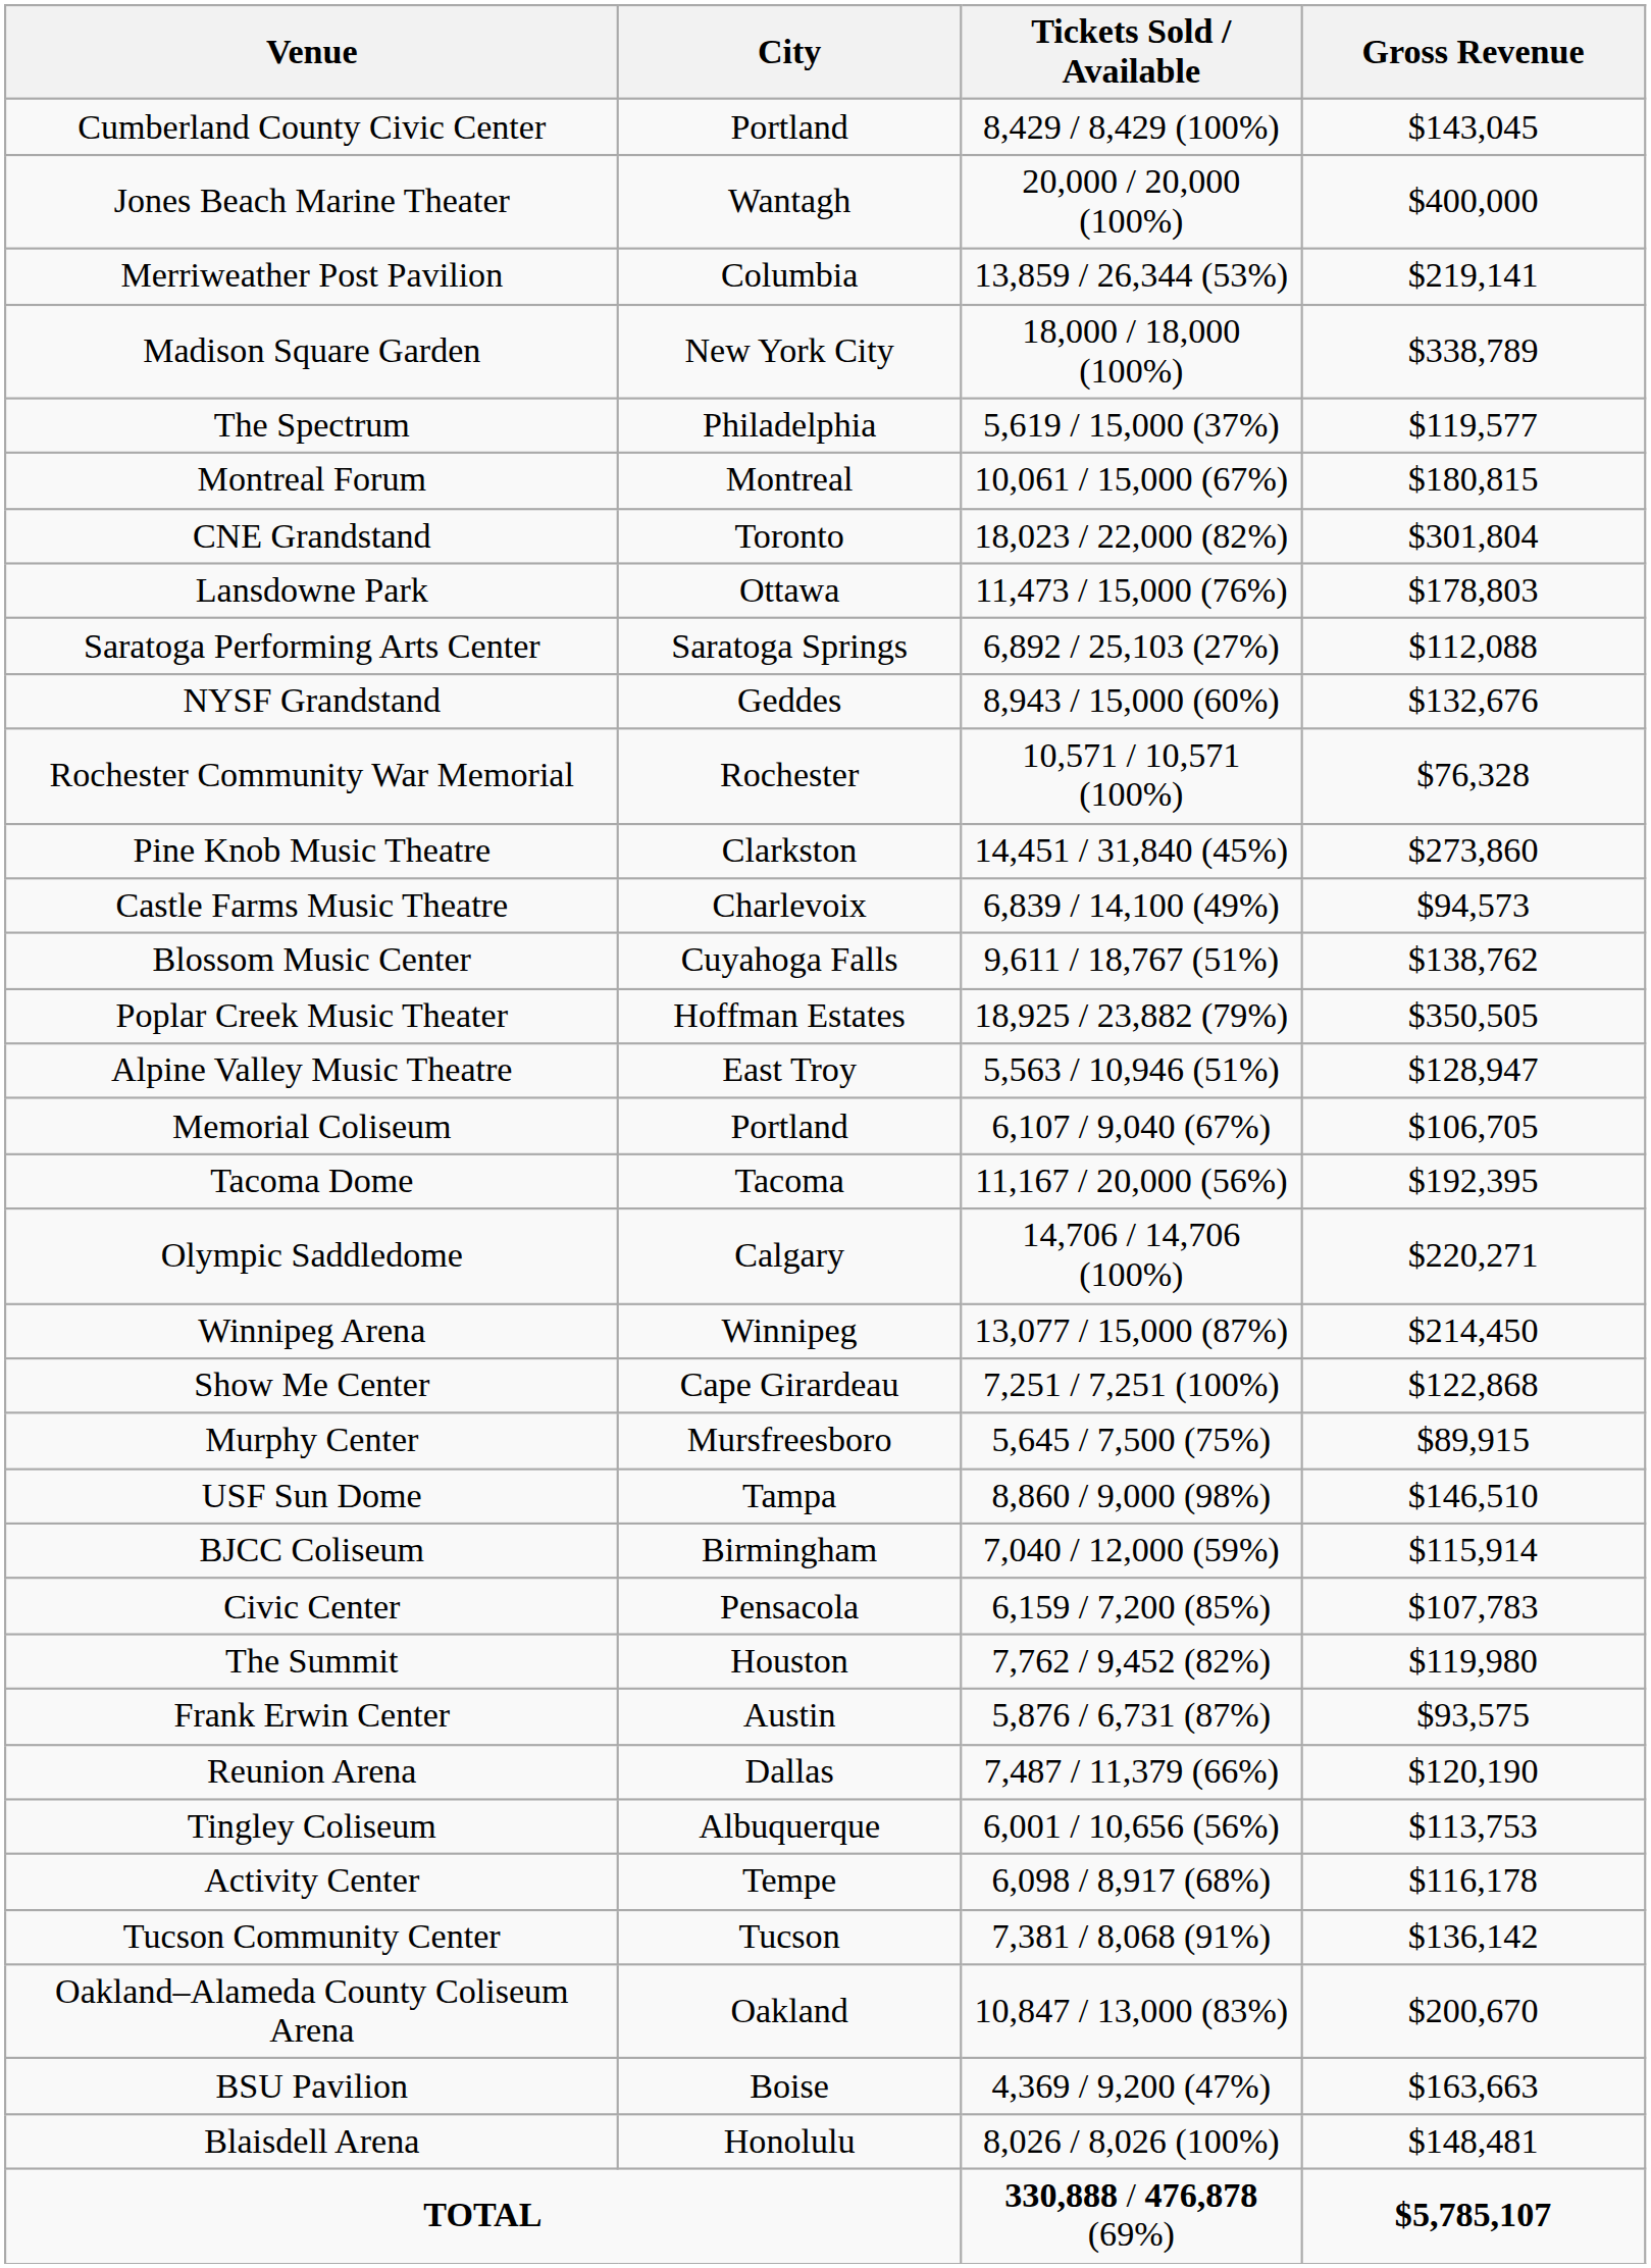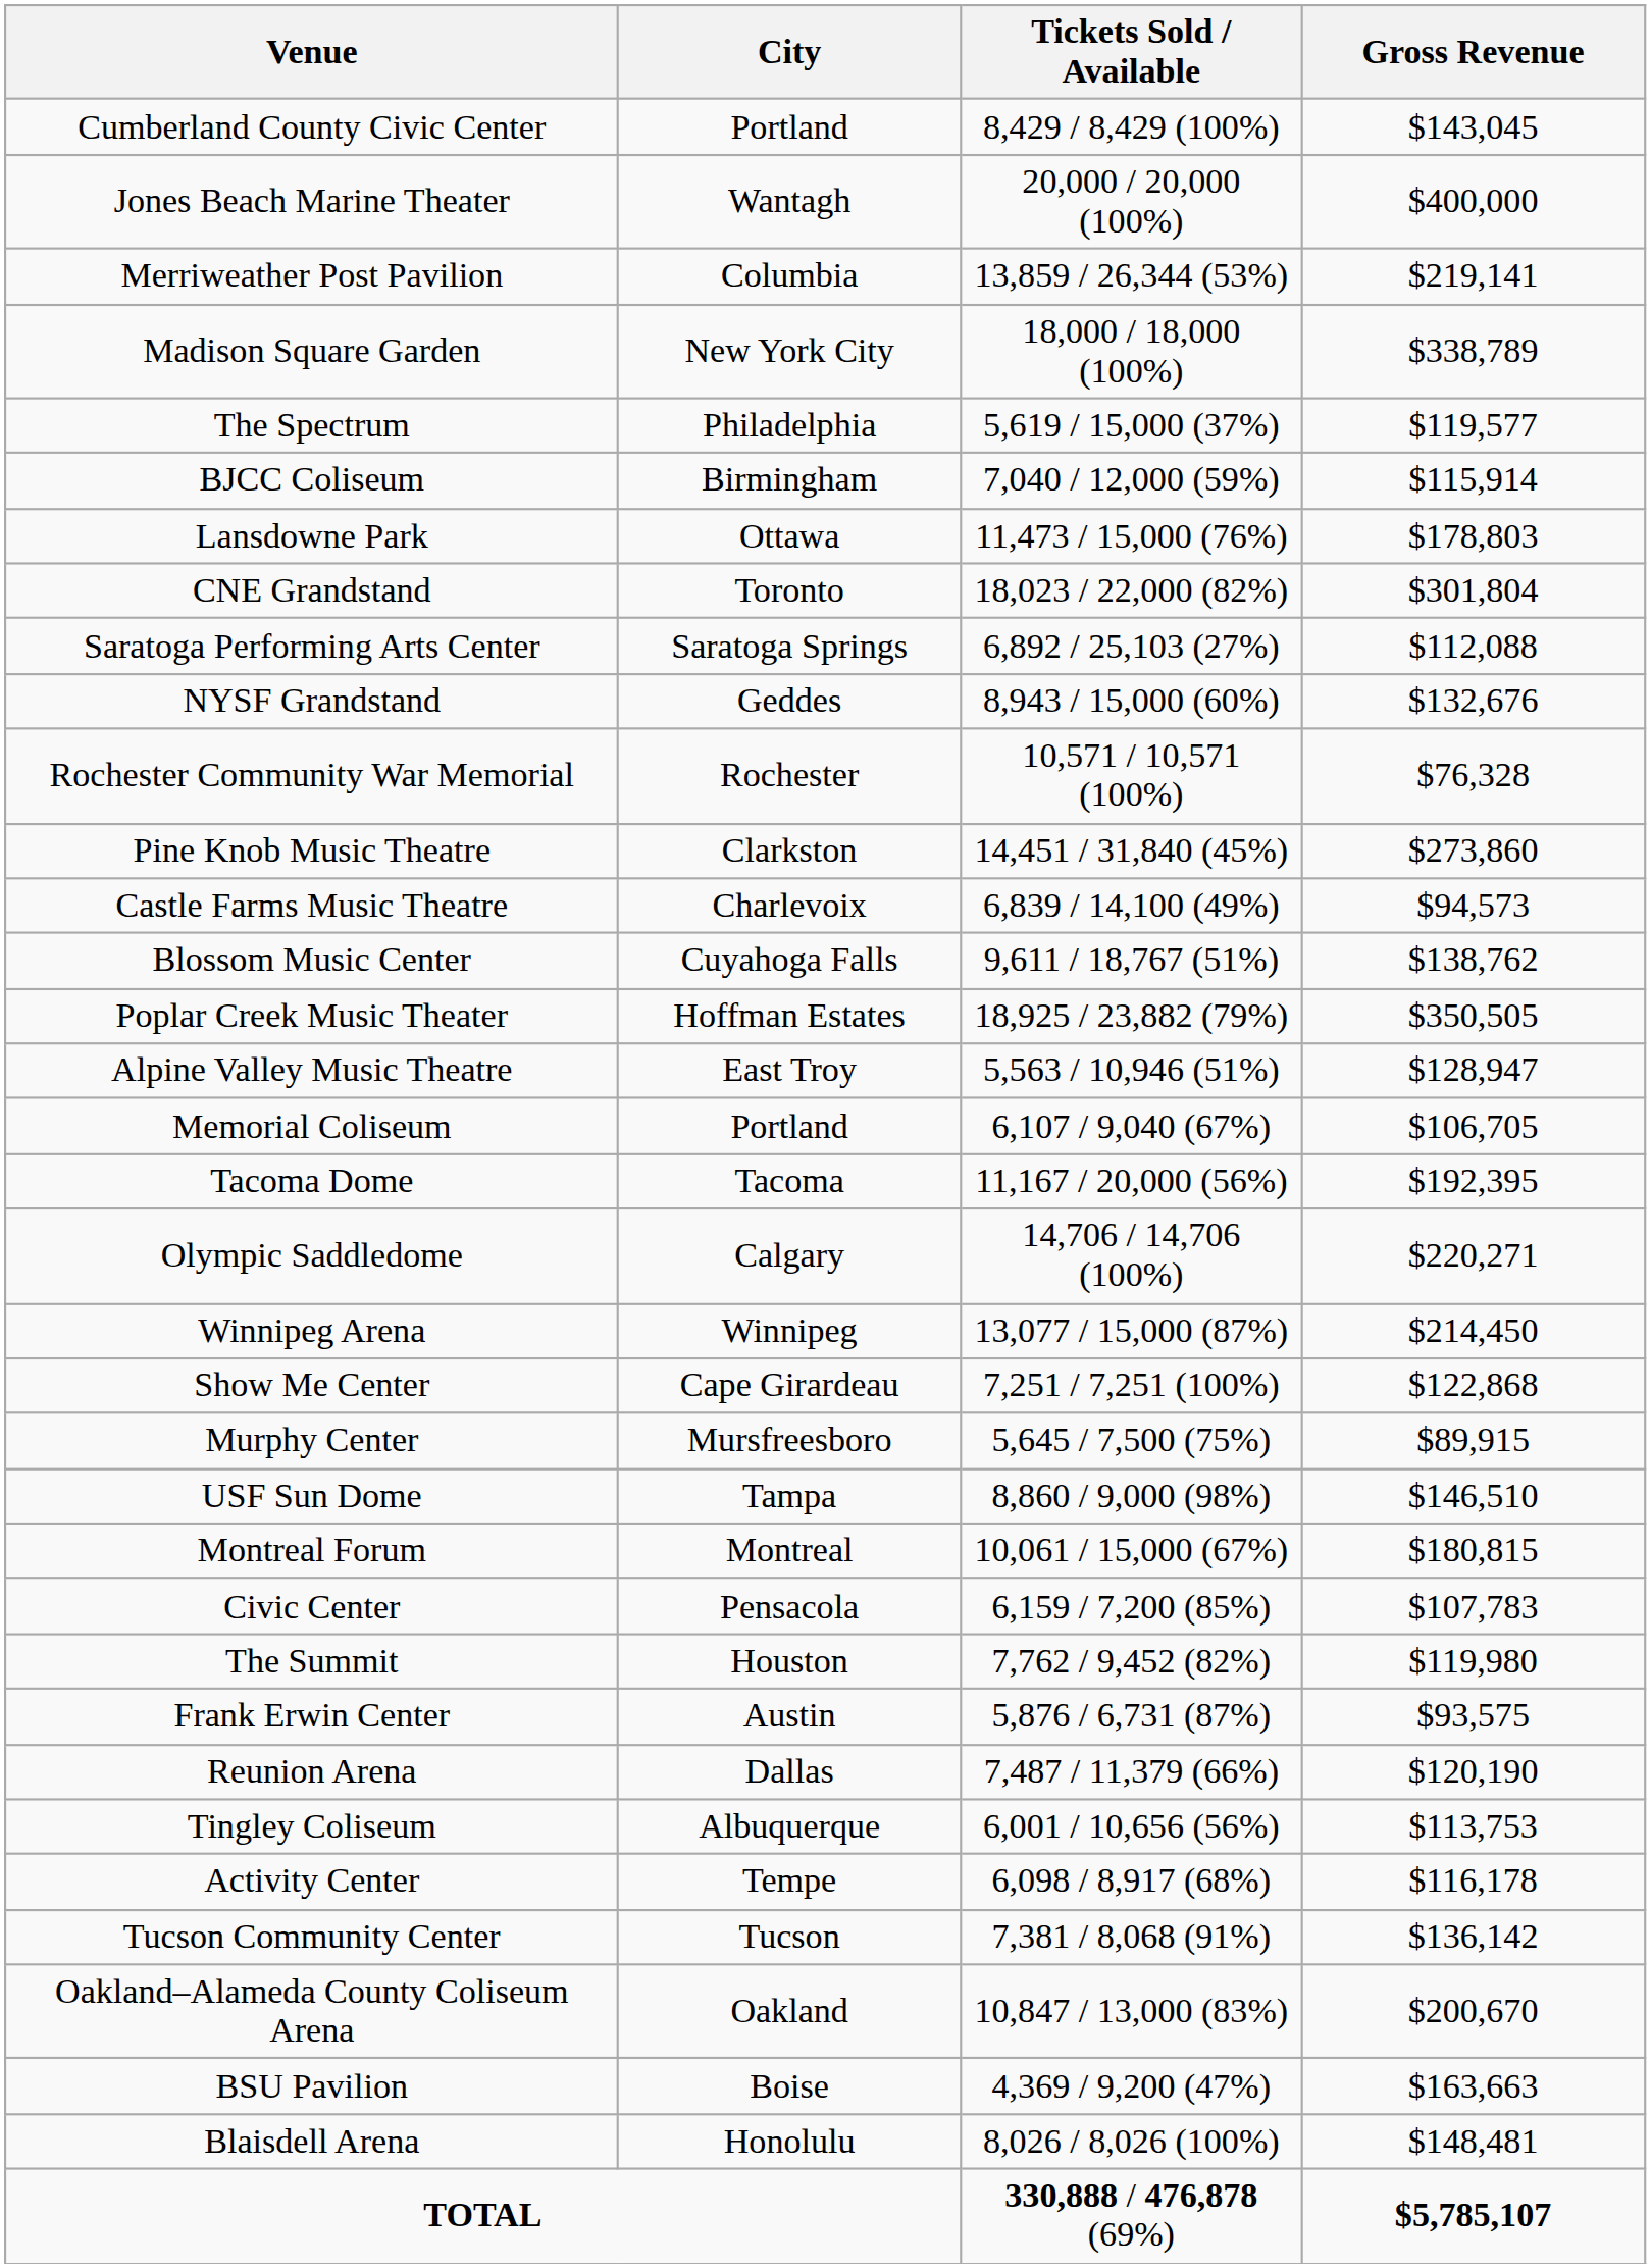 <table class="wikitable" style="text-align:center;">
 <tr>
 <th width="275">Venue</th>
 <th width="150">City</th>
 <th width="150">Tickets Sold / Available</th>
 <th width="150">Gross Revenue</th>
 </tr>
 <tr>
 <td>Cumberland County Civic Center</td>
 <td>Portland</td>
 <td>8,429 / 8,429 (100%)</td>
 <td>$143,045</td>
 </tr>
 <tr>
 <td>Jones Beach Marine Theater</td>
 <td>Wantagh</td>
 <td>20,000 / 20,000 (100%)</td>
 <td>$400,000</td>
 </tr>
 <tr>
 <td>Merriweather Post Pavilion</td>
 <td>Columbia</td>
 <td>13,859 / 26,344 (53%)</td>
 <td>$219,141</td>
 </tr>
 <tr>
 <td>Madison Square Garden</td>
 <td>New York City</td>
 <td>18,000 / 18,000 (100%)</td>
 <td>$338,789</td>
 </tr>
 <tr>
 <td>The Spectrum</td>
 <td>Philadelphia</td>
 <td>5,619 / 15,000 (37%)</td>
 <td>$119,577</td>
 </tr>
 <tr>
-<td>Montreal Forum</td>
-<td>Montreal</td>
-<td>10,061 / 15,000 (67%)</td>
-<td>$180,815</td>
+<td>BJCC Coliseum</td>
+<td>Birmingham</td>
+<td>7,040 / 12,000 (59%)</td>
+<td>$115,914</td>
+</tr>
+<tr>
+<td>Lansdowne Park</td>
+<td>Ottawa</td>
+<td>11,473 / 15,000 (76%)</td>
+<td>$178,803</td>
 </tr>
 <tr>
 <td>CNE Grandstand</td>
 <td>Toronto</td>
 <td>18,023 / 22,000 (82%)</td>
 <td>$301,804</td>
-</tr>
-<tr>
-<td>Lansdowne Park</td>
-<td>Ottawa</td>
-<td>11,473 / 15,000 (76%)</td>
-<td>$178,803</td>
 </tr>
 <tr>
 <td>Saratoga Performing Arts Center</td>
 <td>Saratoga Springs</td>
 <td>6,892 / 25,103 (27%)</td>
 <td>$112,088</td>
 </tr>
 <tr>
 <td>NYSF Grandstand</td>
 <td>Geddes</td>
 <td>8,943 / 15,000 (60%)</td>
 <td>$132,676</td>
 </tr>
 <tr>
 <td>Rochester Community War Memorial</td>
 <td>Rochester</td>
 <td>10,571 / 10,571 (100%)</td>
 <td>$76,328</td>
 </tr>
 <tr>
 <td>Pine Knob Music Theatre</td>
 <td>Clarkston</td>
 <td>14,451 / 31,840 (45%)</td>
 <td>$273,860</td>
 </tr>
 <tr>
 <td>Castle Farms Music Theatre</td>
 <td>Charlevoix</td>
 <td>6,839 / 14,100 (49%)</td>
 <td>$94,573</td>
 </tr>
 <tr>
 <td>Blossom Music Center</td>
 <td>Cuyahoga Falls</td>
 <td>9,611 / 18,767 (51%)</td>
 <td>$138,762</td>
 </tr>
 <tr>
 <td>Poplar Creek Music Theater</td>
 <td>Hoffman Estates</td>
 <td>18,925 / 23,882 (79%)</td>
 <td>$350,505</td>
 </tr>
 <tr>
 <td>Alpine Valley Music Theatre</td>
 <td>East Troy</td>
 <td>5,563 / 10,946 (51%)</td>
 <td>$128,947</td>
 </tr>
 <tr>
 <td>Memorial Coliseum</td>
 <td>Portland</td>
 <td>6,107 / 9,040 (67%)</td>
 <td>$106,705</td>
 </tr>
 <tr>
 <td>Tacoma Dome</td>
 <td>Tacoma</td>
 <td>11,167 / 20,000 (56%)</td>
 <td>$192,395</td>
 </tr>
 <tr>
 <td>Olympic Saddledome</td>
 <td>Calgary</td>
 <td>14,706 / 14,706 (100%)</td>
 <td>$220,271</td>
 </tr>
 <tr>
 <td>Winnipeg Arena</td>
 <td>Winnipeg</td>
 <td>13,077 / 15,000 (87%)</td>
 <td>$214,450</td>
 </tr>
 <tr>
 <td>Show Me Center</td>
 <td>Cape Girardeau</td>
 <td>7,251 / 7,251 (100%)</td>
 <td>$122,868</td>
 </tr>
 <tr>
 <td>Murphy Center</td>
 <td>Mursfreesboro</td>
 <td>5,645 / 7,500 (75%)</td>
 <td>$89,915</td>
 </tr>
 <tr>
 <td>USF Sun Dome</td>
 <td>Tampa</td>
 <td>8,860 / 9,000 (98%)</td>
 <td>$146,510</td>
 </tr>
 <tr>
-<td>BJCC Coliseum</td>
-<td>Birmingham</td>
-<td>7,040 / 12,000 (59%)</td>
-<td>$115,914</td>
+<td>Montreal Forum</td>
+<td>Montreal</td>
+<td>10,061 / 15,000 (67%)</td>
+<td>$180,815</td>
 </tr>
 <tr>
 <td>Civic Center</td>
 <td>Pensacola</td>
 <td>6,159 / 7,200 (85%)</td>
 <td>$107,783</td>
 </tr>
 <tr>
 <td>The Summit</td>
 <td>Houston</td>
 <td>7,762 / 9,452 (82%)</td>
 <td>$119,980</td>
 </tr>
 <tr>
 <td>Frank Erwin Center</td>
 <td>Austin</td>
 <td>5,876 / 6,731 (87%)</td>
 <td>$93,575</td>
 </tr>
 <tr>
 <td>Reunion Arena</td>
 <td>Dallas</td>
 <td>7,487 / 11,379 (66%)</td>
 <td>$120,190</td>
 </tr>
 <tr>
 <td>Tingley Coliseum</td>
 <td>Albuquerque</td>
 <td>6,001 / 10,656 (56%)</td>
 <td>$113,753</td>
 </tr>
 <tr>
 <td>Activity Center</td>
 <td>Tempe</td>
 <td>6,098 / 8,917 (68%)</td>
 <td>$116,178</td>
 </tr>
 <tr>
 <td>Tucson Community Center</td>
 <td>Tucson</td>
 <td>7,381 / 8,068 (91%)</td>
 <td>$136,142</td>
 </tr>
 <tr>
 <td>Oakland–Alameda County Coliseum Arena</td>
 <td>Oakland</td>
 <td>10,847 / 13,000 (83%)</td>
 <td>$200,670</td>
 </tr>
 <tr>
 <td>BSU Pavilion</td>
 <td>Boise</td>
 <td>4,369 / 9,200 (47%)</td>
 <td>$163,663</td>
 </tr>
 <tr>
 <td>Blaisdell Arena</td>
 <td>Honolulu</td>
 <td>8,026 / 8,026 (100%)</td>
 <td>$148,481</td>
 </tr>
 <tr>
 <td colspan="2"><strong>TOTAL</strong></td>
 <td><strong>330,888</strong> / <strong>476,878</strong> (69%)</td>
 <td><strong>$5,785,107</strong></td>
 </tr>
 <tr>
 </tr>
 </table>
